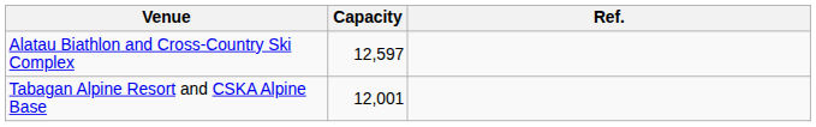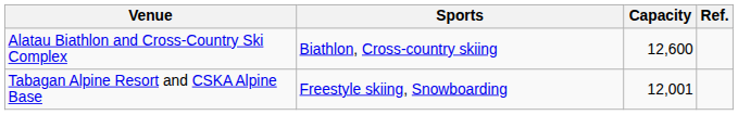 <table class="wikitable sortable" width=780px>
 <tr>
 <th width=40%>Venue</th>
+<th width=45%>Sports</th>
 <th width=10%>Capacity</th>
 <th class="unsortable">Ref.</th>
 </tr>
 <tr>
 <td><a href='#'>Alatau Biathlon and Cross-Country Ski Complex</a></td>
-<td align="right">12,597</td>
+<td><a href='#'>Biathlon</a>, <a href='#'>Cross-country skiing</a></td>
+<td align="right">12,600</td>
 <td align=center></td>
 </tr>
 <tr>
 <td><a href='#'>Tabagan Alpine Resort</a> and <a href='#'>CSKA Alpine Base</a></td>
+<td><a href='#'>Freestyle skiing</a>, <a href='#'>Snowboarding</a></td>
 <td align="right">12,001</td>
 <td align=center></td>
 </tr>
 </table>
